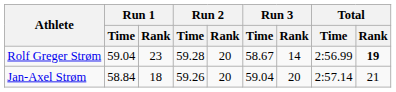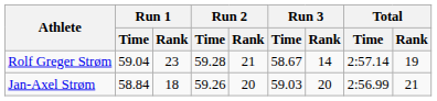 <table class="wikitable" border="1" style="font-size:90%">
 <tr>
 <th rowspan="2">Athlete</th>
 <th colspan="2">Run 1</th>
 <th colspan="2">Run 2</th>
 <th colspan="2">Run 3</th>
 <th colspan="2">Total</th>
 </tr>
 <tr>
 <th>Time</th>
 <th>Rank</th>
 <th>Time</th>
 <th>Rank</th>
 <th>Time</th>
 <th>Rank</th>
 <th>Time</th>
 <th>Rank</th>
 </tr>
 <tr>
 <td><a href='#'>Rolf Greger Strøm</a></td>
 <td align="center">59.04</td>
 <td align="center">23</td>
 <td align="center">59.28</td>
-<td align="center">20</td>
+<td align="center">21</td>
 <td align="center">58.67</td>
 <td align="center">14</td>
-<td align="center">2:56.99</td>
-<td align="center"><strong>19</strong></td>
+<td align="center">2:57.14</td>
+<td align="center">19</td>
 </tr>
 <tr>
 <td><a href='#'>Jan-Axel Strøm</a></td>
 <td align="center">58.84</td>
 <td align="center">18</td>
 <td align="center">59.26</td>
 <td align="center">20</td>
-<td align="center">59.04</td>
+<td align="center">59.03</td>
 <td align="center">20</td>
-<td align="center">2:57.14</td>
+<td align="center">2:56.99</td>
 <td align="center">21</td>
 </tr>
 </table>
